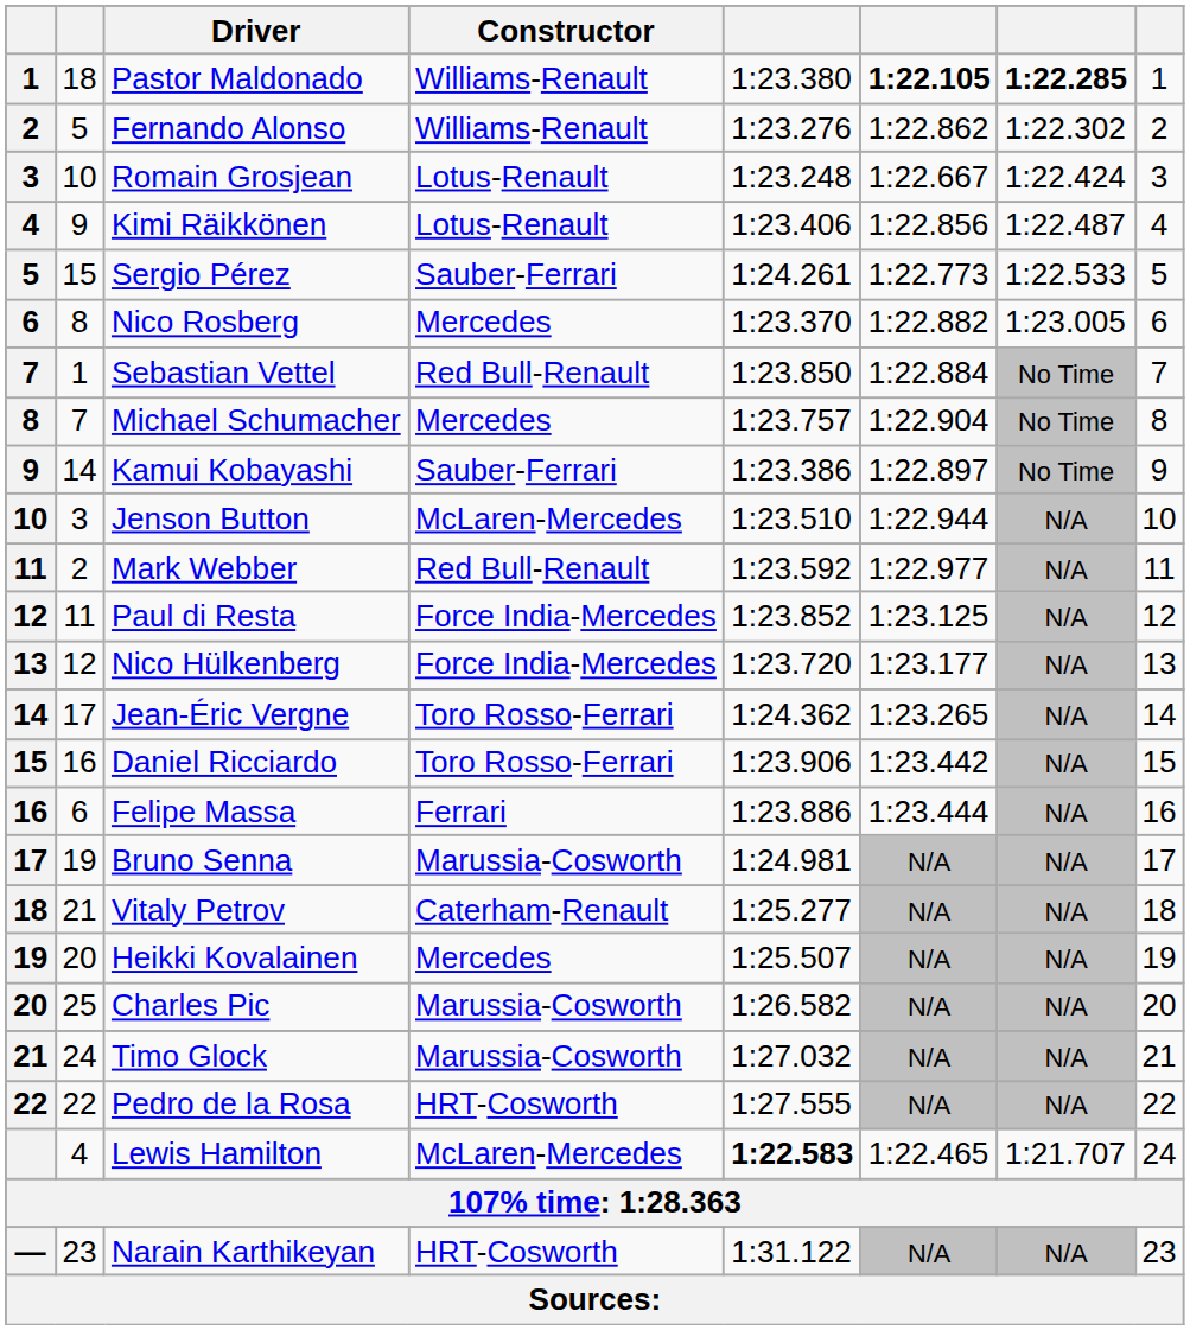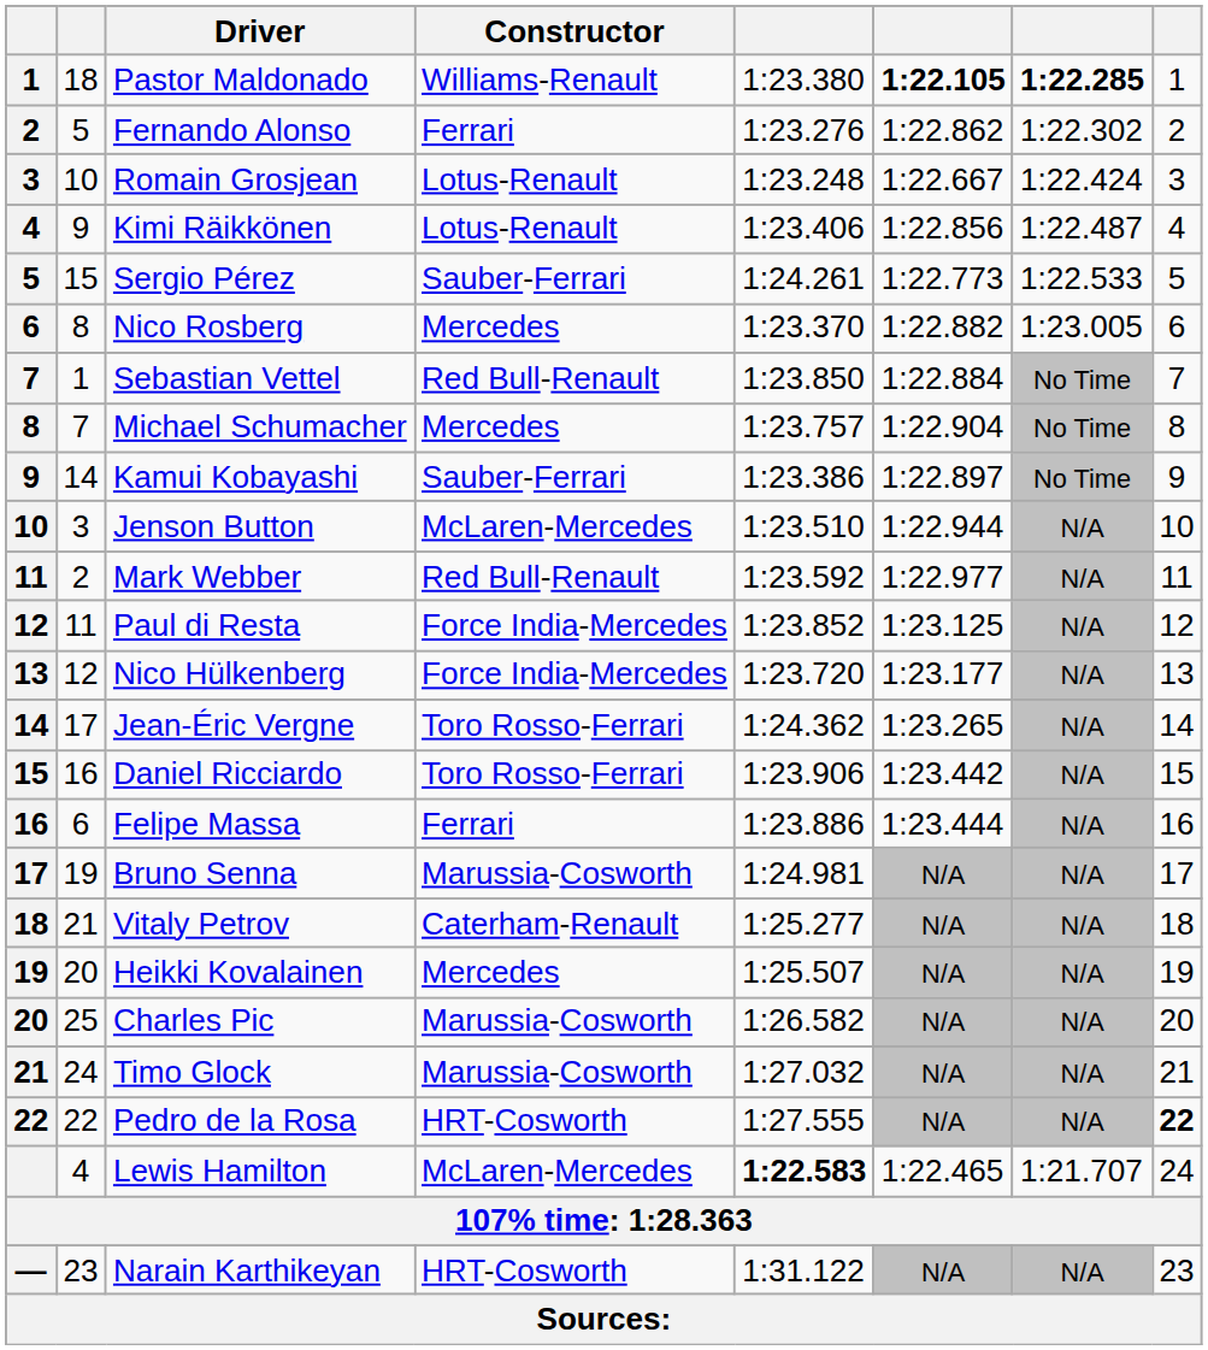 <table class="wikitable sortable" style="font-size:85%">
 <tr>
 <th scope="col"></th>
 <th scope="col"></th>
 <th scope="col">Driver</th>
 <th scope="col">Constructor</th>
 <th scope="col"></th>
 <th scope="col"></th>
 <th scope="col"></th>
 <th scope="col"></th>
 </tr>
 <tr>
 <th scope="row">1</th>
 <td align="center">18</td>
 <td data-sort-value="MAL"> <a href='#'>Pastor Maldonado</a></td>
 <td><a href='#'>Williams</a>-<a href='#'>Renault</a></td>
 <td>1:23.380</td>
 <td><strong>1:22.105</strong></td>
 <td><strong>1:22.285</strong></td>
 <td align="center">1</td>
 </tr>
 <tr>
 <th scope="row">2</th>
 <td align="center">5</td>
 <td data-sort-value="ALO"> <a href='#'>Fernando Alonso</a></td>
-<td><a href='#'>Williams</a>-<a href='#'>Renault</a></td>
+<td><a href='#'>Ferrari</a></td>
 <td>1:23.276</td>
 <td>1:22.862</td>
 <td>1:22.302</td>
 <td align="center">2</td>
 </tr>
 <tr>
 <th scope="row">3</th>
 <td align="center">10</td>
 <td data-sort-value="GRO"> <a href='#'>Romain Grosjean</a></td>
 <td><a href='#'>Lotus</a>-<a href='#'>Renault</a></td>
 <td>1:23.248</td>
 <td>1:22.667</td>
 <td>1:22.424</td>
 <td align="center">3</td>
 </tr>
 <tr>
 <th scope="row">4</th>
 <td align="center">9</td>
 <td data-sort-value="RAI"> <a href='#'>Kimi Räikkönen</a></td>
 <td><a href='#'>Lotus</a>-<a href='#'>Renault</a></td>
 <td>1:23.406</td>
 <td>1:22.856</td>
 <td>1:22.487</td>
 <td align="center">4</td>
 </tr>
 <tr>
 <th scope="row">5</th>
 <td align="center">15</td>
 <td data-sort-value="PER"> <a href='#'>Sergio Pérez</a></td>
 <td><a href='#'>Sauber</a>-<a href='#'>Ferrari</a></td>
 <td>1:24.261</td>
 <td>1:22.773</td>
 <td>1:22.533</td>
 <td align="center">5</td>
 </tr>
 <tr>
 <th scope="row">6</th>
 <td align="center">8</td>
 <td data-sort-value="ROS"> <a href='#'>Nico Rosberg</a></td>
 <td><a href='#'>Mercedes</a></td>
 <td>1:23.370</td>
 <td>1:22.882</td>
 <td>1:23.005</td>
 <td align="center">6</td>
 </tr>
 <tr>
 <th scope="row">7</th>
 <td align="center">1</td>
 <td data-sort-value="VET"> <a href='#'>Sebastian Vettel</a></td>
 <td><a href='#'>Red Bull</a>-<a href='#'>Renault</a></td>
 <td>1:23.850</td>
 <td>1:22.884</td>
 <td style="background: silver" align="center" data-sort-value="8"><small>No Time</small></td>
 <td align="center">7</td>
 </tr>
 <tr>
 <th scope="row">8</th>
 <td align="center">7</td>
 <td data-sort-value="SCH"> <a href='#'>Michael Schumacher</a></td>
 <td><a href='#'>Mercedes</a></td>
 <td>1:23.757</td>
 <td>1:22.904</td>
 <td style="background: silver" align="center" data-sort-value="9"><small>No Time</small></td>
 <td align="center">8</td>
 </tr>
 <tr>
 <th scope="row">9</th>
 <td align="center">14</td>
 <td data-sort-value="KOB"> <a href='#'>Kamui Kobayashi</a></td>
 <td><a href='#'>Sauber</a>-<a href='#'>Ferrari</a></td>
 <td>1:23.386</td>
 <td>1:22.897</td>
 <td style="background: silver" align="center" data-sort-value="10"><small>No Time</small></td>
 <td align="center">9</td>
 </tr>
 <tr>
 <th scope="row">10</th>
 <td align="center">3</td>
 <td data-sort-value="BUT"> <a href='#'>Jenson Button</a></td>
 <td><a href='#'>McLaren</a>-<a href='#'>Mercedes</a></td>
 <td>1:23.510</td>
 <td>1:22.944</td>
 <td style="background: silver" align="center" data-sort-value="11"><small>N/A</small></td>
 <td align="center">10</td>
 </tr>
 <tr>
 <th scope="row">11</th>
 <td align="center">2</td>
 <td data-sort-value="WEB"> <a href='#'>Mark Webber</a></td>
 <td><a href='#'>Red Bull</a>-<a href='#'>Renault</a></td>
 <td>1:23.592</td>
 <td>1:22.977</td>
 <td style="background: silver" align="center" data-sort-value="12"><small>N/A</small></td>
 <td align="center">11</td>
 </tr>
 <tr>
 <th scope="row">12</th>
 <td align="center">11</td>
 <td data-sort-value="DIR"> <a href='#'>Paul di Resta</a></td>
 <td><a href='#'>Force India</a>-<a href='#'>Mercedes</a></td>
 <td>1:23.852</td>
 <td>1:23.125</td>
 <td style="background: silver" align="center" data-sort-value="13"><small>N/A</small></td>
 <td align="center">12</td>
 </tr>
 <tr>
 <th scope="row">13</th>
 <td align="center">12</td>
 <td data-sort-value="HUL"> <a href='#'>Nico Hülkenberg</a></td>
 <td><a href='#'>Force India</a>-<a href='#'>Mercedes</a></td>
 <td>1:23.720</td>
 <td>1:23.177</td>
 <td style="background: silver" align="center" data-sort-value="14"><small>N/A</small></td>
 <td align="center">13</td>
 </tr>
 <tr>
 <th scope="row">14</th>
 <td align="center">17</td>
 <td data-sort-value="VER"> <a href='#'>Jean-Éric Vergne</a></td>
 <td><a href='#'>Toro Rosso</a>-<a href='#'>Ferrari</a></td>
 <td>1:24.362</td>
 <td>1:23.265</td>
 <td style="background: silver" align="center" data-sort-value="15"><small>N/A</small></td>
 <td align="center">14</td>
 </tr>
 <tr>
 <th scope="row">15</th>
 <td align="center">16</td>
 <td data-sort-value="RIC"> <a href='#'>Daniel Ricciardo</a></td>
 <td><a href='#'>Toro Rosso</a>-<a href='#'>Ferrari</a></td>
 <td>1:23.906</td>
 <td>1:23.442</td>
 <td style="background: silver" align="center" data-sort-value="16"><small>N/A</small></td>
 <td align="center">15</td>
 </tr>
 <tr>
 <th scope="row">16</th>
 <td align="center">6</td>
 <td data-sort-value="MAS"> <a href='#'>Felipe Massa</a></td>
 <td><a href='#'>Ferrari</a></td>
 <td>1:23.886</td>
 <td>1:23.444</td>
 <td style="background: silver" align="center" data-sort-value="17"><small>N/A</small></td>
 <td align="center">16</td>
 </tr>
 <tr>
 <th scope="row">17</th>
 <td align="center">19</td>
 <td data-sort-value="SEN"> <a href='#'>Bruno Senna</a></td>
 <td><a href='#'>Marussia</a>-<a href='#'>Cosworth</a></td>
 <td>1:24.981</td>
 <td style="background: silver" align="center" data-sort-value="18"><small>N/A</small></td>
 <td style="background: silver" align="center" data-sort-value="18"><small>N/A</small></td>
 <td align="center">17</td>
 </tr>
 <tr>
 <th scope="row">18</th>
 <td align="center">21</td>
 <td data-sort-value="PET"> <a href='#'>Vitaly Petrov</a></td>
 <td><a href='#'>Caterham</a>-<a href='#'>Renault</a></td>
 <td>1:25.277</td>
 <td style="background: silver" align="center" data-sort-value="19"><small>N/A</small></td>
 <td style="background: silver" align="center" data-sort-value="19"><small>N/A</small></td>
 <td align="center">18</td>
 </tr>
 <tr>
 <th scope="row">19</th>
 <td align="center">20</td>
 <td data-sort-value="KOV"> <a href='#'>Heikki Kovalainen</a></td>
 <td><a href='#'>Mercedes</a></td>
 <td>1:25.507</td>
 <td style="background: silver" align="center" data-sort-value="20"><small>N/A</small></td>
 <td style="background: silver" align="center" data-sort-value="20"><small>N/A</small></td>
 <td align="center">19</td>
 </tr>
 <tr>
 <th scope="row">20</th>
 <td align="center">25</td>
 <td data-sort-value="PIC"> <a href='#'>Charles Pic</a></td>
 <td><a href='#'>Marussia</a>-<a href='#'>Cosworth</a></td>
 <td>1:26.582</td>
 <td style="background: silver" align="center" data-sort-value="21"><small>N/A</small></td>
 <td style="background: silver" align="center" data-sort-value="21"><small>N/A</small></td>
 <td align="center">20</td>
 </tr>
 <tr>
 <th scope="row">21</th>
 <td align="center">24</td>
 <td data-sort-value="GLO"> <a href='#'>Timo Glock</a></td>
 <td><a href='#'>Marussia</a>-<a href='#'>Cosworth</a></td>
 <td>1:27.032</td>
 <td style="background: silver" align="center" data-sort-value="22"><small>N/A</small></td>
 <td style="background: silver" align="center" data-sort-value="22"><small>N/A</small></td>
 <td align="center">21</td>
 </tr>
 <tr>
 <th scope="row">22</th>
 <td align="center">22</td>
 <td data-sort-value="DEL"> <a href='#'>Pedro de la Rosa</a></td>
 <td><a href='#'>HRT</a>-<a href='#'>Cosworth</a></td>
 <td>1:27.555</td>
 <td style="background: silver" align="center" data-sort-value="23"><small>N/A</small></td>
 <td style="background: silver" align="center" data-sort-value="23"><small>N/A</small></td>
-<td align="center">22</td>
+<td align="center"><strong>22</strong></td>
 </tr>
 <tr>
 <th scope="row" data-sort-value="24"></th>
 <td align="center">4</td>
 <td data-sort-value="HAM"> <a href='#'>Lewis Hamilton</a></td>
 <td><a href='#'>McLaren</a>-<a href='#'>Mercedes</a></td>
 <td><strong>1:22.583</strong></td>
 <td>1:22.465</td>
 <td>1:21.707</td>
 <td align="center">24</td>
 </tr>
 <tr class="sortbottom">
 <th colspan=8><a href='#'>107% time</a>: 1:28.363</th>
 </tr>
 <tr>
 <th scope="row" data-sort-value="23">—</th>
 <td align="center">23</td>
 <td data-sort-value="KAR"> <a href='#'>Narain Karthikeyan</a></td>
 <td><a href='#'>HRT</a>-<a href='#'>Cosworth</a></td>
 <td>1:31.122</td>
 <td style="background: silver" align="center" data-sort-value="24"><small>N/A</small></td>
 <td style="background: silver" align="center" data-sort-value="24"><small>N/A</small></td>
 <td align="center">23</td>
 </tr>
 <tr class="sortbottom">
 <th colspan=8>Sources:</th>
 </tr>
 </table>
